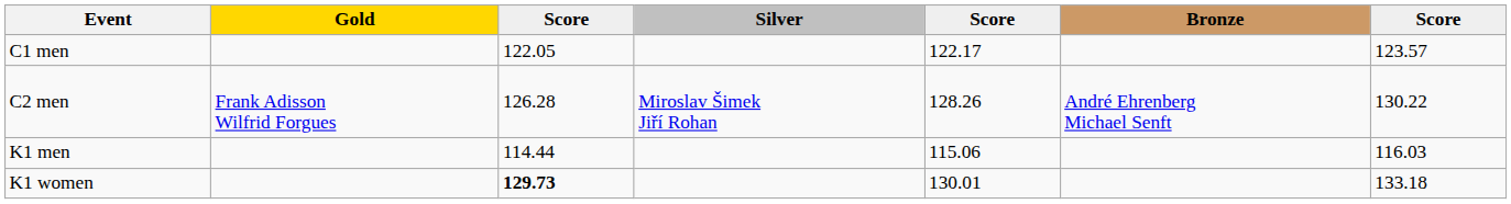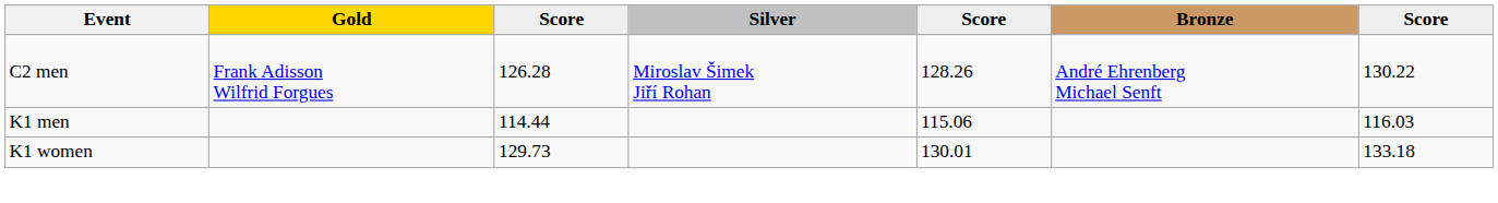 <table class="wikitable" width=100%>
 <tr>
 <th>Event</th>
 <td align=center bgcolor="gold"><strong>Gold</strong></td>
 <td align=center bgcolor="EFEFEF"><strong>Score</strong></td>
 <td align=center bgcolor="silver"><strong>Silver</strong></td>
 <td align=center bgcolor="EFEFEF"><strong>Score</strong></td>
 <td align=center bgcolor="CC9966"><strong>Bronze</strong></td>
 <td align=center bgcolor="EFEFEF"><strong>Score</strong></td>
-</tr>
-<tr>
-<td>C1 men</td>
-<td></td>
-<td>122.05</td>
-<td></td>
-<td>122.17</td>
-<td></td>
-<td>123.57</td>
 </tr>
 <tr>
 <td>C2 men</td>
 <td><br><a href='#'>Frank Adisson</a><br><a href='#'>Wilfrid Forgues</a></td>
 <td>126.28</td>
 <td><br><a href='#'>Miroslav Šimek</a><br><a href='#'>Jiří Rohan</a></td>
 <td>128.26</td>
 <td><br><a href='#'>André Ehrenberg</a><br><a href='#'>Michael Senft</a></td>
 <td>130.22</td>
 </tr>
 <tr>
 <td>K1 men</td>
 <td></td>
 <td>114.44</td>
 <td></td>
 <td>115.06</td>
 <td></td>
 <td>116.03</td>
 </tr>
 <tr>
 <td>K1 women</td>
 <td></td>
-<td><strong>129.73</strong></td>
+<td>129.73</td>
 <td></td>
 <td>130.01</td>
 <td></td>
 <td>133.18</td>
 </tr>
 </table>
